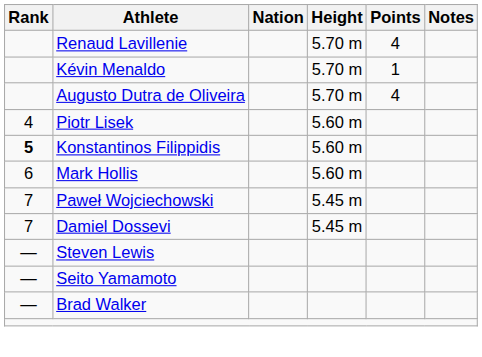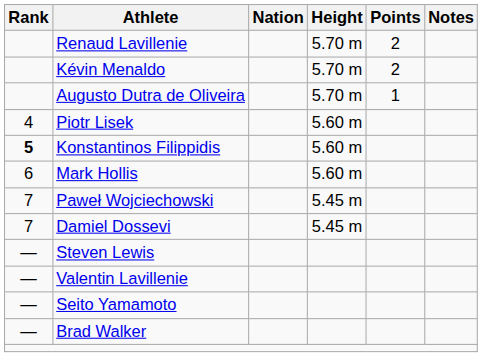 <table class="wikitable mw-datatable sortable" style="text-align:center;">
 <tr>
 <th>Rank</th>
 <th>Athlete</th>
 <th>Nation</th>
 <th>Height</th>
 <th>Points</th>
 <th>Notes</th>
 </tr>
 <tr>
 <td></td>
 <td align=left><a href='#'>Renaud Lavillenie</a></td>
 <td align=left></td>
 <td>5.70 m</td>
-<td>4</td>
+<td>2</td>
 <td></td>
 </tr>
 <tr>
 <td></td>
 <td align=left><a href='#'>Kévin Menaldo</a></td>
 <td align=left></td>
 <td>5.70 m</td>
-<td>1</td>
+<td>2</td>
 <td></td>
 </tr>
 <tr>
 <td></td>
 <td align=left><a href='#'>Augusto Dutra de Oliveira</a></td>
 <td align=left></td>
 <td>5.70 m</td>
-<td>4</td>
+<td>1</td>
 <td></td>
 </tr>
 <tr>
 <td>4</td>
 <td align=left><a href='#'>Piotr Lisek</a></td>
 <td align=left></td>
 <td>5.60 m</td>
 <td></td>
 <td></td>
 </tr>
 <tr>
 <td><strong>5</strong></td>
 <td align=left><a href='#'>Konstantinos Filippidis</a></td>
 <td align=left></td>
 <td>5.60 m</td>
 <td></td>
 <td></td>
 </tr>
 <tr>
 <td>6</td>
 <td align=left><a href='#'>Mark Hollis</a></td>
 <td align=left></td>
 <td>5.60 m</td>
 <td></td>
 <td></td>
 </tr>
 <tr>
 <td>7</td>
 <td align=left><a href='#'>Paweł Wojciechowski</a></td>
 <td align=left></td>
 <td>5.45 m</td>
 <td></td>
 <td></td>
 </tr>
 <tr>
 <td>7</td>
 <td align=left><a href='#'>Damiel Dossevi</a></td>
 <td align=left></td>
 <td>5.45 m</td>
 <td></td>
 <td></td>
 </tr>
 <tr>
 <td>—</td>
 <td align=left><a href='#'>Steven Lewis</a></td>
 <td align=left></td>
 <td></td>
 <td></td>
 <td></td>
 </tr>
 <tr>
 <td>—</td>
+<td align=left><a href='#'>Valentin Lavillenie</a></td>
+<td align=left></td>
+<td></td>
+<td></td>
+<td></td>
+</tr>
+<tr>
+<td>—</td>
 <td align=left><a href='#'>Seito Yamamoto</a></td>
 <td align=left></td>
 <td></td>
 <td></td>
 <td></td>
 </tr>
 <tr>
 <td>—</td>
 <td align=left><a href='#'>Brad Walker</a></td>
 <td align=left></td>
 <td></td>
 <td></td>
 <td></td>
 </tr>
 <tr class="sortbottom">
 <td colspan=6></td>
 </tr>
 </table>
